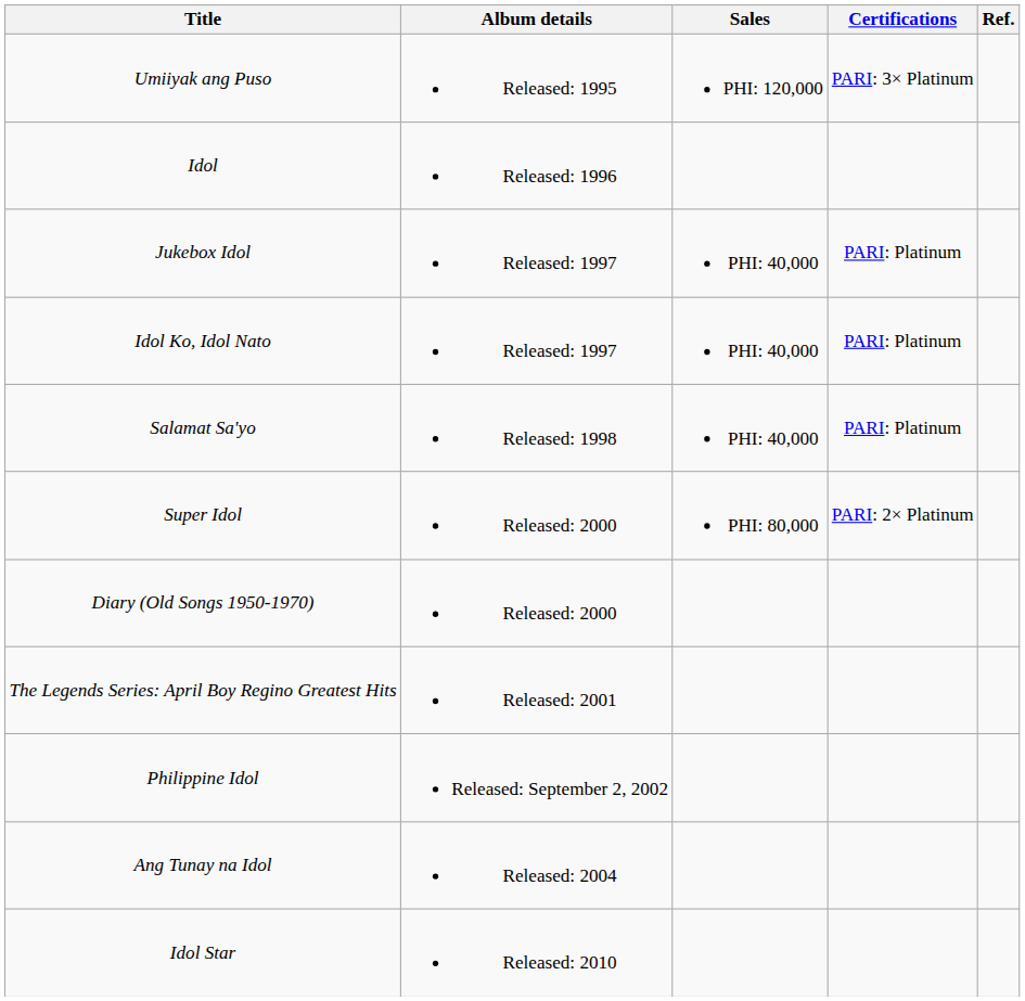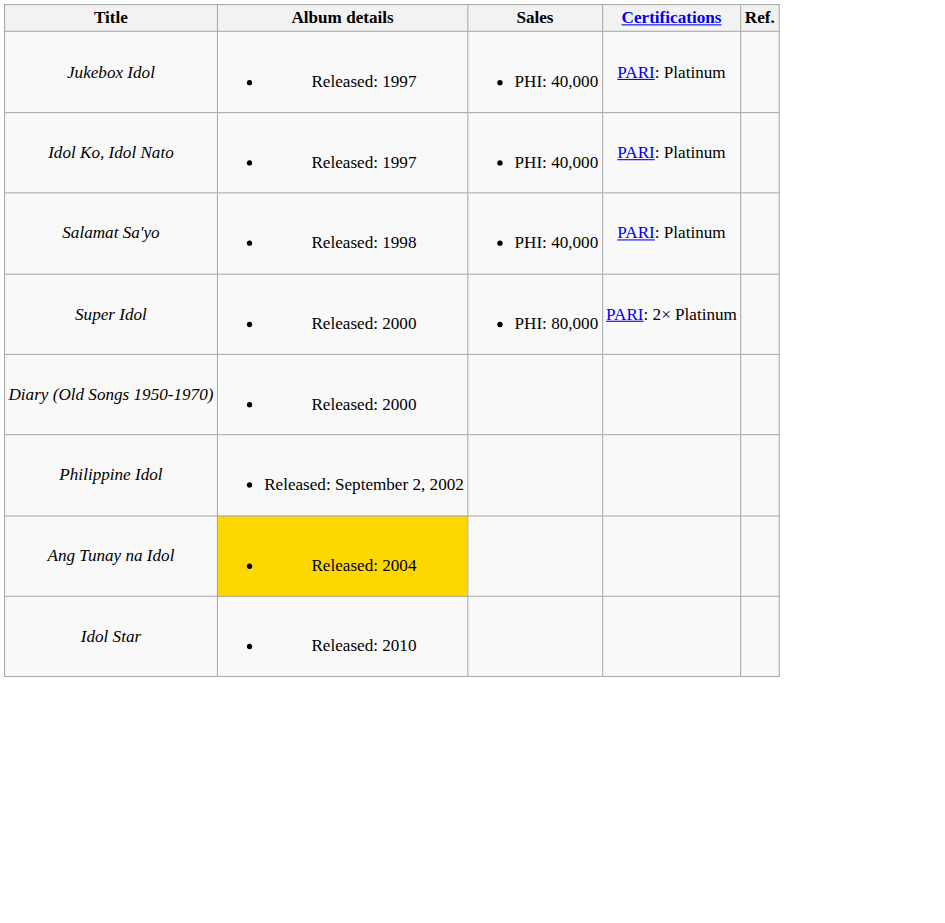 <table class="wikitable plainrowheaders" style="text-align:center;">
 <tr>
 <th scope="col">Title</th>
 <th scope="col">Album details</th>
 <th scope="col">Sales</th>
 <th scope="col"><a href='#'>Certifications</a></th>
 <th scope="col">Ref.</th>
-</tr>
-<tr>
-<td><em>Umiiyak ang Puso</em></td>
-<td><br><ul><li>Released: 1995</li></ul></td>
-<td><br><ul><li>PHI: 120,000</li></ul></td>
-<td><a href='#'>PARI</a>: 3× Platinum</td>
-<td></td>
-</tr>
-<tr>
-<td><em>Idol</em></td>
-<td><br><ul><li>Released: 1996</li></ul></td>
-<td></td>
-<td></td>
-<td></td>
 </tr>
 <tr>
 <td><em>Jukebox Idol</em></td>
 <td><br><ul><li>Released: 1997</li></ul></td>
 <td><br><ul><li>PHI: 40,000</li></ul></td>
 <td><a href='#'>PARI</a>: Platinum</td>
 <td></td>
 </tr>
 <tr>
 <td><em>Idol Ko, Idol Nato</em></td>
 <td><br><ul><li>Released: 1997</li></ul></td>
 <td><br><ul><li>PHI: 40,000</li></ul></td>
 <td><a href='#'>PARI</a>: Platinum</td>
 <td></td>
 </tr>
 <tr>
 <td><em>Salamat Sa'yo</em></td>
 <td><br><ul><li>Released: 1998</li></ul></td>
 <td><br><ul><li>PHI: 40,000</li></ul></td>
 <td><a href='#'>PARI</a>: Platinum</td>
 <td></td>
 </tr>
 <tr>
 <td><em>Super Idol</em></td>
 <td><br><ul><li>Released: 2000</li></ul></td>
 <td><br><ul><li>PHI: 80,000</li></ul></td>
 <td><a href='#'>PARI</a>: 2× Platinum</td>
 <td></td>
 </tr>
 <tr>
 <td><em>Diary (Old Songs 1950-1970)</em></td>
 <td><br><ul><li>Released: 2000</li></ul></td>
 <td></td>
 <td></td>
 <td></td>
 </tr>
 <tr>
-<td><em>The Legends Series: April Boy Regino Greatest Hits</em></td>
-<td><br><ul><li>Released: 2001</li></ul></td>
-<td></td>
-<td></td>
-<td></td>
-</tr>
-<tr>
 <td><em>Philippine Idol</em></td>
 <td><br><ul><li>Released: September 2, 2002</li></ul></td>
 <td></td>
 <td></td>
 <td></td>
 </tr>
 <tr>
 <td><em>Ang Tunay na Idol</em></td>
-<td><br><ul><li>Released: 2004</li></ul></td>
+<td style="background: gold;"><br><ul><li>Released: 2004</li></ul></td>
 <td></td>
 <td></td>
 <td></td>
 </tr>
 <tr>
 <td><em>Idol Star</em></td>
 <td><br><ul><li>Released: 2010</li></ul></td>
 <td></td>
 <td></td>
 <td></td>
 </tr>
 </table>
